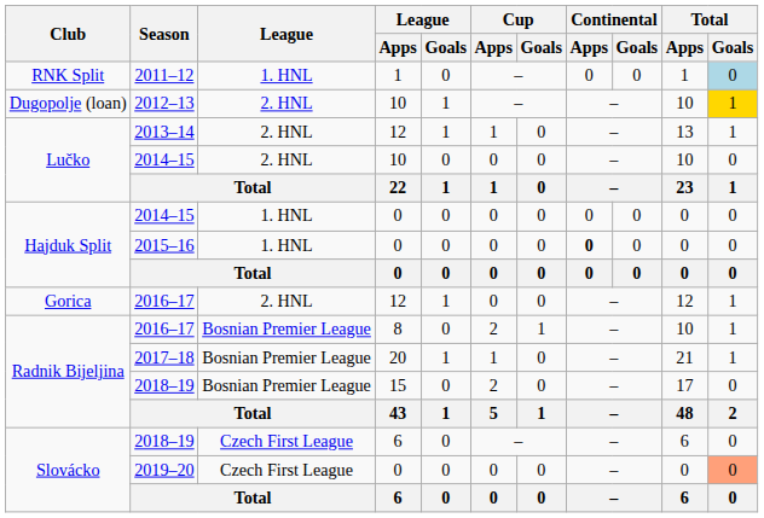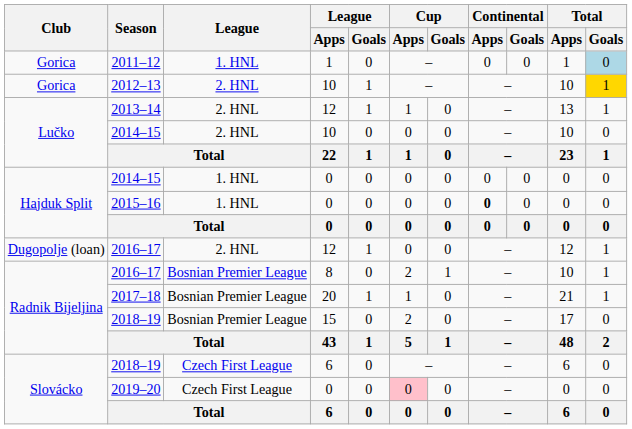 <table class="wikitable" style="text-align: center;font-size:95%">
 <tr>
 <th rowspan="2">Club</th>
 <th rowspan="2">Season</th>
 <th rowspan="2">League</th>
 <th colspan="2">League</th>
 <th colspan="2">Cup</th>
 <th colspan="2">Continental</th>
 <th colspan="2">Total</th>
 </tr>
 <tr>
 <th>Apps</th>
 <th>Goals</th>
 <th>Apps</th>
 <th>Goals</th>
 <th>Apps</th>
 <th>Goals</th>
 <th>Apps</th>
 <th>Goals</th>
 </tr>
 <tr>
-<td rowspan="1"><a href='#'>RNK Split</a></td>
+<td rowspan="1"><a href='#'>Gorica</a></td>
 <td><a href='#'>2011–12</a></td>
 <td><a href='#'>1. HNL</a></td>
 <td>1</td>
 <td>0</td>
 <td colspan="2">–</td>
 <td>0</td>
 <td>0</td>
 <td>1</td>
 <td style="background: lightblue;">0</td>
 </tr>
 <tr>
-<td rowspan="1"><a href='#'>Dugopolje</a> (loan)</td>
+<td rowspan="1"><a href='#'>Gorica</a></td>
 <td><a href='#'>2012–13</a></td>
 <td><a href='#'>2. HNL</a></td>
 <td>10</td>
 <td>1</td>
 <td colspan="2">–</td>
 <td colspan="2">–</td>
 <td>10</td>
 <td style="background: gold;">1</td>
 </tr>
 <tr>
 <td rowspan="3"><a href='#'>Lučko</a></td>
 <td><a href='#'>2013–14</a></td>
 <td>2. HNL</td>
 <td>12</td>
 <td>1</td>
 <td>1</td>
 <td>0</td>
 <td colspan="2">–</td>
 <td>13</td>
 <td>1</td>
 </tr>
 <tr>
 <td><a href='#'>2014–15</a></td>
 <td>2. HNL</td>
 <td>10</td>
 <td>0</td>
 <td>0</td>
 <td>0</td>
 <td colspan="2">–</td>
 <td>10</td>
 <td>0</td>
 </tr>
 <tr>
 <th colspan=2>Total</th>
 <th>22</th>
 <th>1</th>
 <th>1</th>
 <th>0</th>
 <th colspan="2">–</th>
 <th>23</th>
 <th>1</th>
 </tr>
 <tr>
 <td rowspan="3"><a href='#'>Hajduk Split</a></td>
 <td><a href='#'>2014–15</a></td>
 <td>1. HNL</td>
 <td>0</td>
 <td>0</td>
 <td>0</td>
 <td>0</td>
 <td>0</td>
 <td>0</td>
 <td>0</td>
 <td>0</td>
 </tr>
 <tr>
 <td><a href='#'>2015–16</a></td>
 <td>1. HNL</td>
 <td>0</td>
 <td>0</td>
 <td>0</td>
 <td>0</td>
 <td><strong>0</strong></td>
 <td>0</td>
 <td>0</td>
 <td>0</td>
 </tr>
 <tr>
 <th colspan=2>Total</th>
 <th>0</th>
 <th>0</th>
 <th>0</th>
 <th>0</th>
 <th>0</th>
 <th>0</th>
 <th>0</th>
 <th>0</th>
 </tr>
 <tr>
-<td rowspan="1"><a href='#'>Gorica</a></td>
+<td rowspan="1"><a href='#'>Dugopolje</a> (loan)</td>
 <td><a href='#'>2016–17</a></td>
 <td>2. HNL</td>
 <td>12</td>
 <td>1</td>
 <td>0</td>
 <td>0</td>
 <td colspan="2">–</td>
 <td>12</td>
 <td>1</td>
 </tr>
 <tr>
 <td rowspan="4"><a href='#'>Radnik Bijeljina</a></td>
 <td><a href='#'>2016–17</a></td>
 <td><a href='#'>Bosnian Premier League</a></td>
 <td>8</td>
 <td>0</td>
 <td>2</td>
 <td>1</td>
 <td colspan="2">–</td>
 <td>10</td>
 <td>1</td>
 </tr>
 <tr>
 <td><a href='#'>2017–18</a></td>
 <td>Bosnian Premier League</td>
 <td>20</td>
 <td>1</td>
 <td>1</td>
 <td>0</td>
 <td colspan="2">–</td>
 <td>21</td>
 <td>1</td>
 </tr>
 <tr>
 <td><a href='#'>2018–19</a></td>
 <td>Bosnian Premier League</td>
 <td>15</td>
 <td>0</td>
 <td>2</td>
 <td>0</td>
 <td colspan="2">–</td>
 <td>17</td>
 <td>0</td>
 </tr>
 <tr>
 <th colspan=2>Total</th>
 <th>43</th>
 <th>1</th>
 <th>5</th>
 <th>1</th>
 <th colspan="2">–</th>
 <th>48</th>
 <th>2</th>
 </tr>
 <tr>
 <td rowspan=3><a href='#'>Slovácko</a></td>
 <td><a href='#'>2018–19</a></td>
 <td><a href='#'>Czech First League</a></td>
 <td>6</td>
 <td>0</td>
 <td colspan="2">–</td>
 <td colspan="2">–</td>
 <td>6</td>
 <td>0</td>
 </tr>
 <tr>
 <td><a href='#'>2019–20</a></td>
 <td>Czech First League</td>
 <td>0</td>
 <td>0</td>
-<td>0</td>
+<td style="background: pink;">0</td>
 <td>0</td>
 <td colspan="2">–</td>
 <td>0</td>
-<td style="background: lightsalmon;">0</td>
+<td>0</td>
 </tr>
 <tr>
 <th colspan=2>Total</th>
 <th>6</th>
 <th>0</th>
 <th>0</th>
 <th>0</th>
 <th colspan="2">–</th>
 <th>6</th>
 <th>0</th>
 </tr>
 </table>
